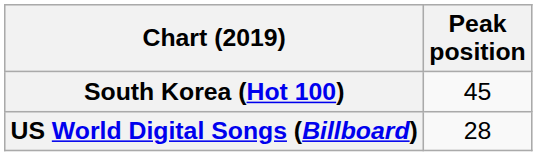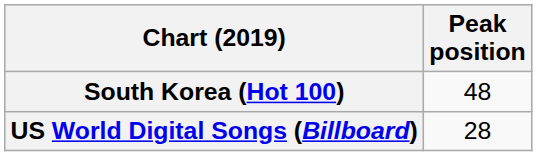 <table class="wikitable plainrowheaders" style="text-align:center">
 <tr>
 <th>Chart (2019)</th>
 <th>Peak<br>position</th>
 </tr>
 <tr>
 <th scope="row">South Korea (<a href='#'>Hot 100</a>)</th>
-<td>45</td>
+<td>48</td>
 </tr>
 <tr>
 <th scope="row">US <a href='#'>World Digital Songs</a> (<em><a href='#'>Billboard</a></em>)</th>
 <td>28</td>
 </tr>
 </table>
